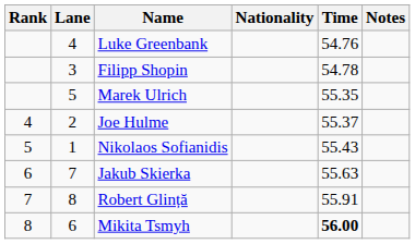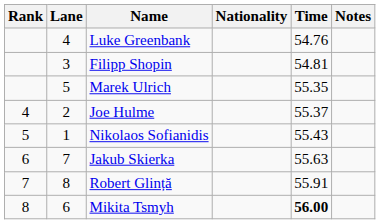 <table class='wikitable sortable' style='text-align:center'>
 <tr>
 <th>Rank</th>
 <th>Lane</th>
 <th>Name</th>
 <th>Nationality</th>
 <th>Time</th>
 <th>Notes</th>
 </tr>
 <tr>
 <td></td>
 <td>4</td>
 <td align=left><a href='#'>Luke Greenbank</a></td>
 <td align=left></td>
 <td>54.76</td>
 <td></td>
 </tr>
 <tr>
 <td></td>
 <td>3</td>
 <td align=left><a href='#'>Filipp Shopin</a></td>
 <td align=left></td>
-<td>54.78</td>
+<td>54.81</td>
 <td></td>
 </tr>
 <tr>
 <td></td>
 <td>5</td>
 <td align=left><a href='#'>Marek Ulrich</a></td>
 <td align=left></td>
 <td>55.35</td>
 <td></td>
 </tr>
 <tr>
 <td>4</td>
 <td>2</td>
 <td align=left><a href='#'>Joe Hulme</a></td>
 <td align=left></td>
 <td>55.37</td>
 <td></td>
 </tr>
 <tr>
 <td>5</td>
 <td>1</td>
 <td align=left><a href='#'>Nikolaos Sofianidis</a></td>
 <td align=left></td>
 <td>55.43</td>
 <td></td>
 </tr>
 <tr>
 <td>6</td>
 <td>7</td>
 <td align=left><a href='#'>Jakub Skierka</a></td>
 <td align=left></td>
 <td>55.63</td>
 <td></td>
 </tr>
 <tr>
 <td>7</td>
 <td>8</td>
 <td align=left><a href='#'>Robert Glință</a></td>
 <td align=left></td>
 <td>55.91</td>
 <td></td>
 </tr>
 <tr>
 <td>8</td>
 <td>6</td>
 <td align=left><a href='#'>Mikita Tsmyh</a></td>
 <td align=left></td>
 <td><strong>56.00</strong></td>
 <td></td>
 </tr>
 </table>
